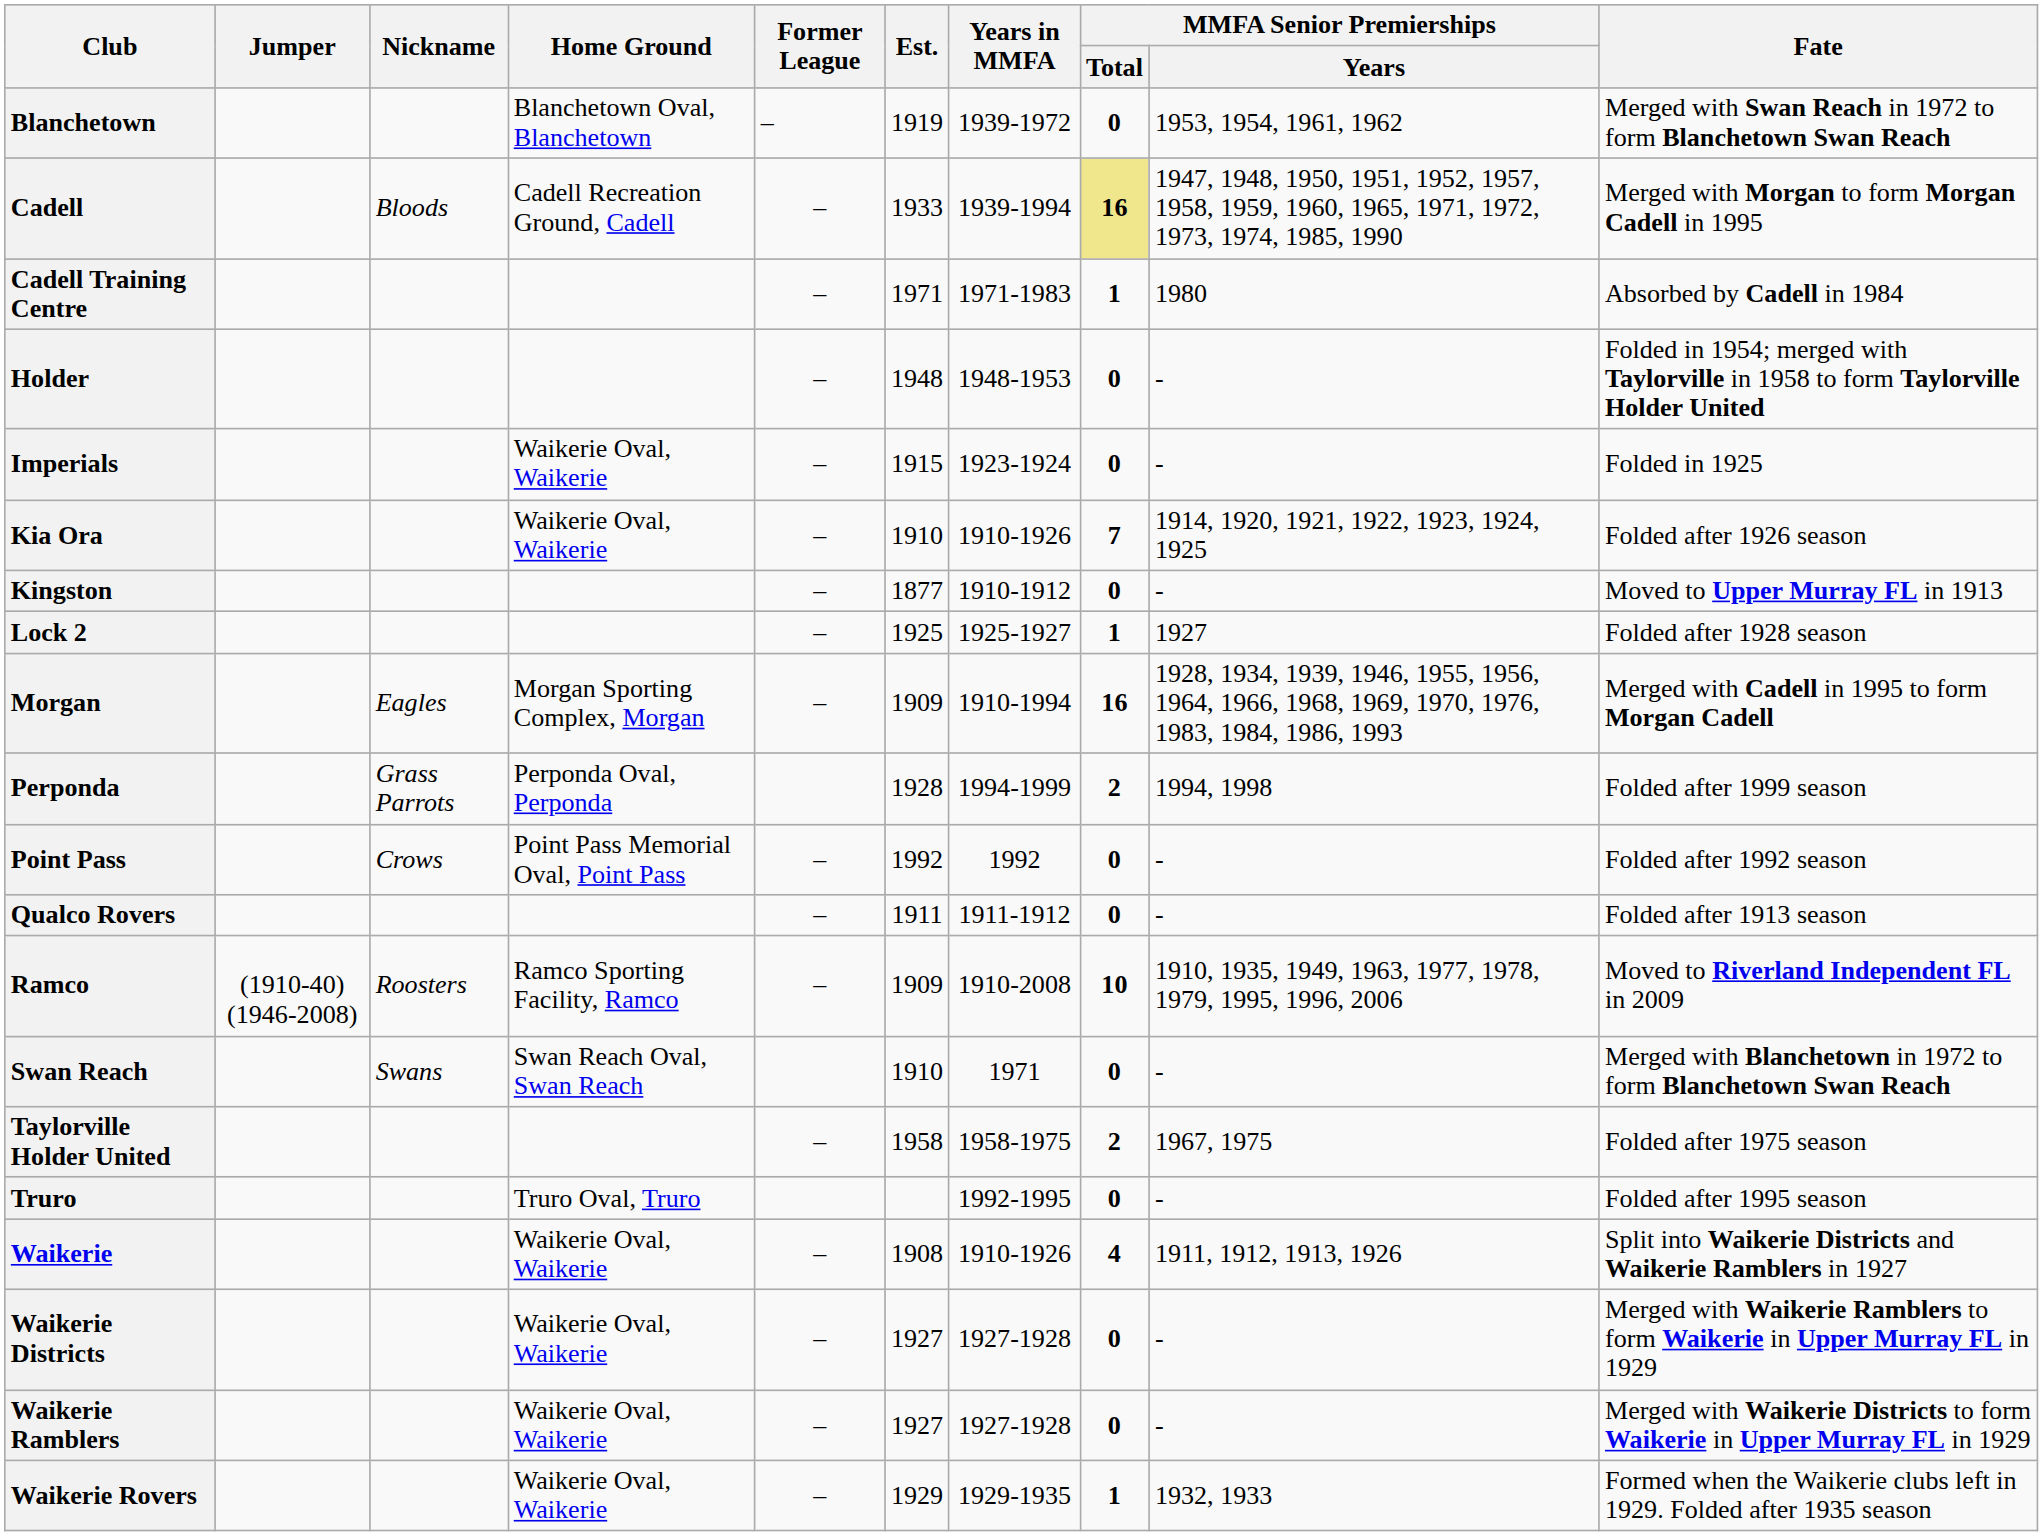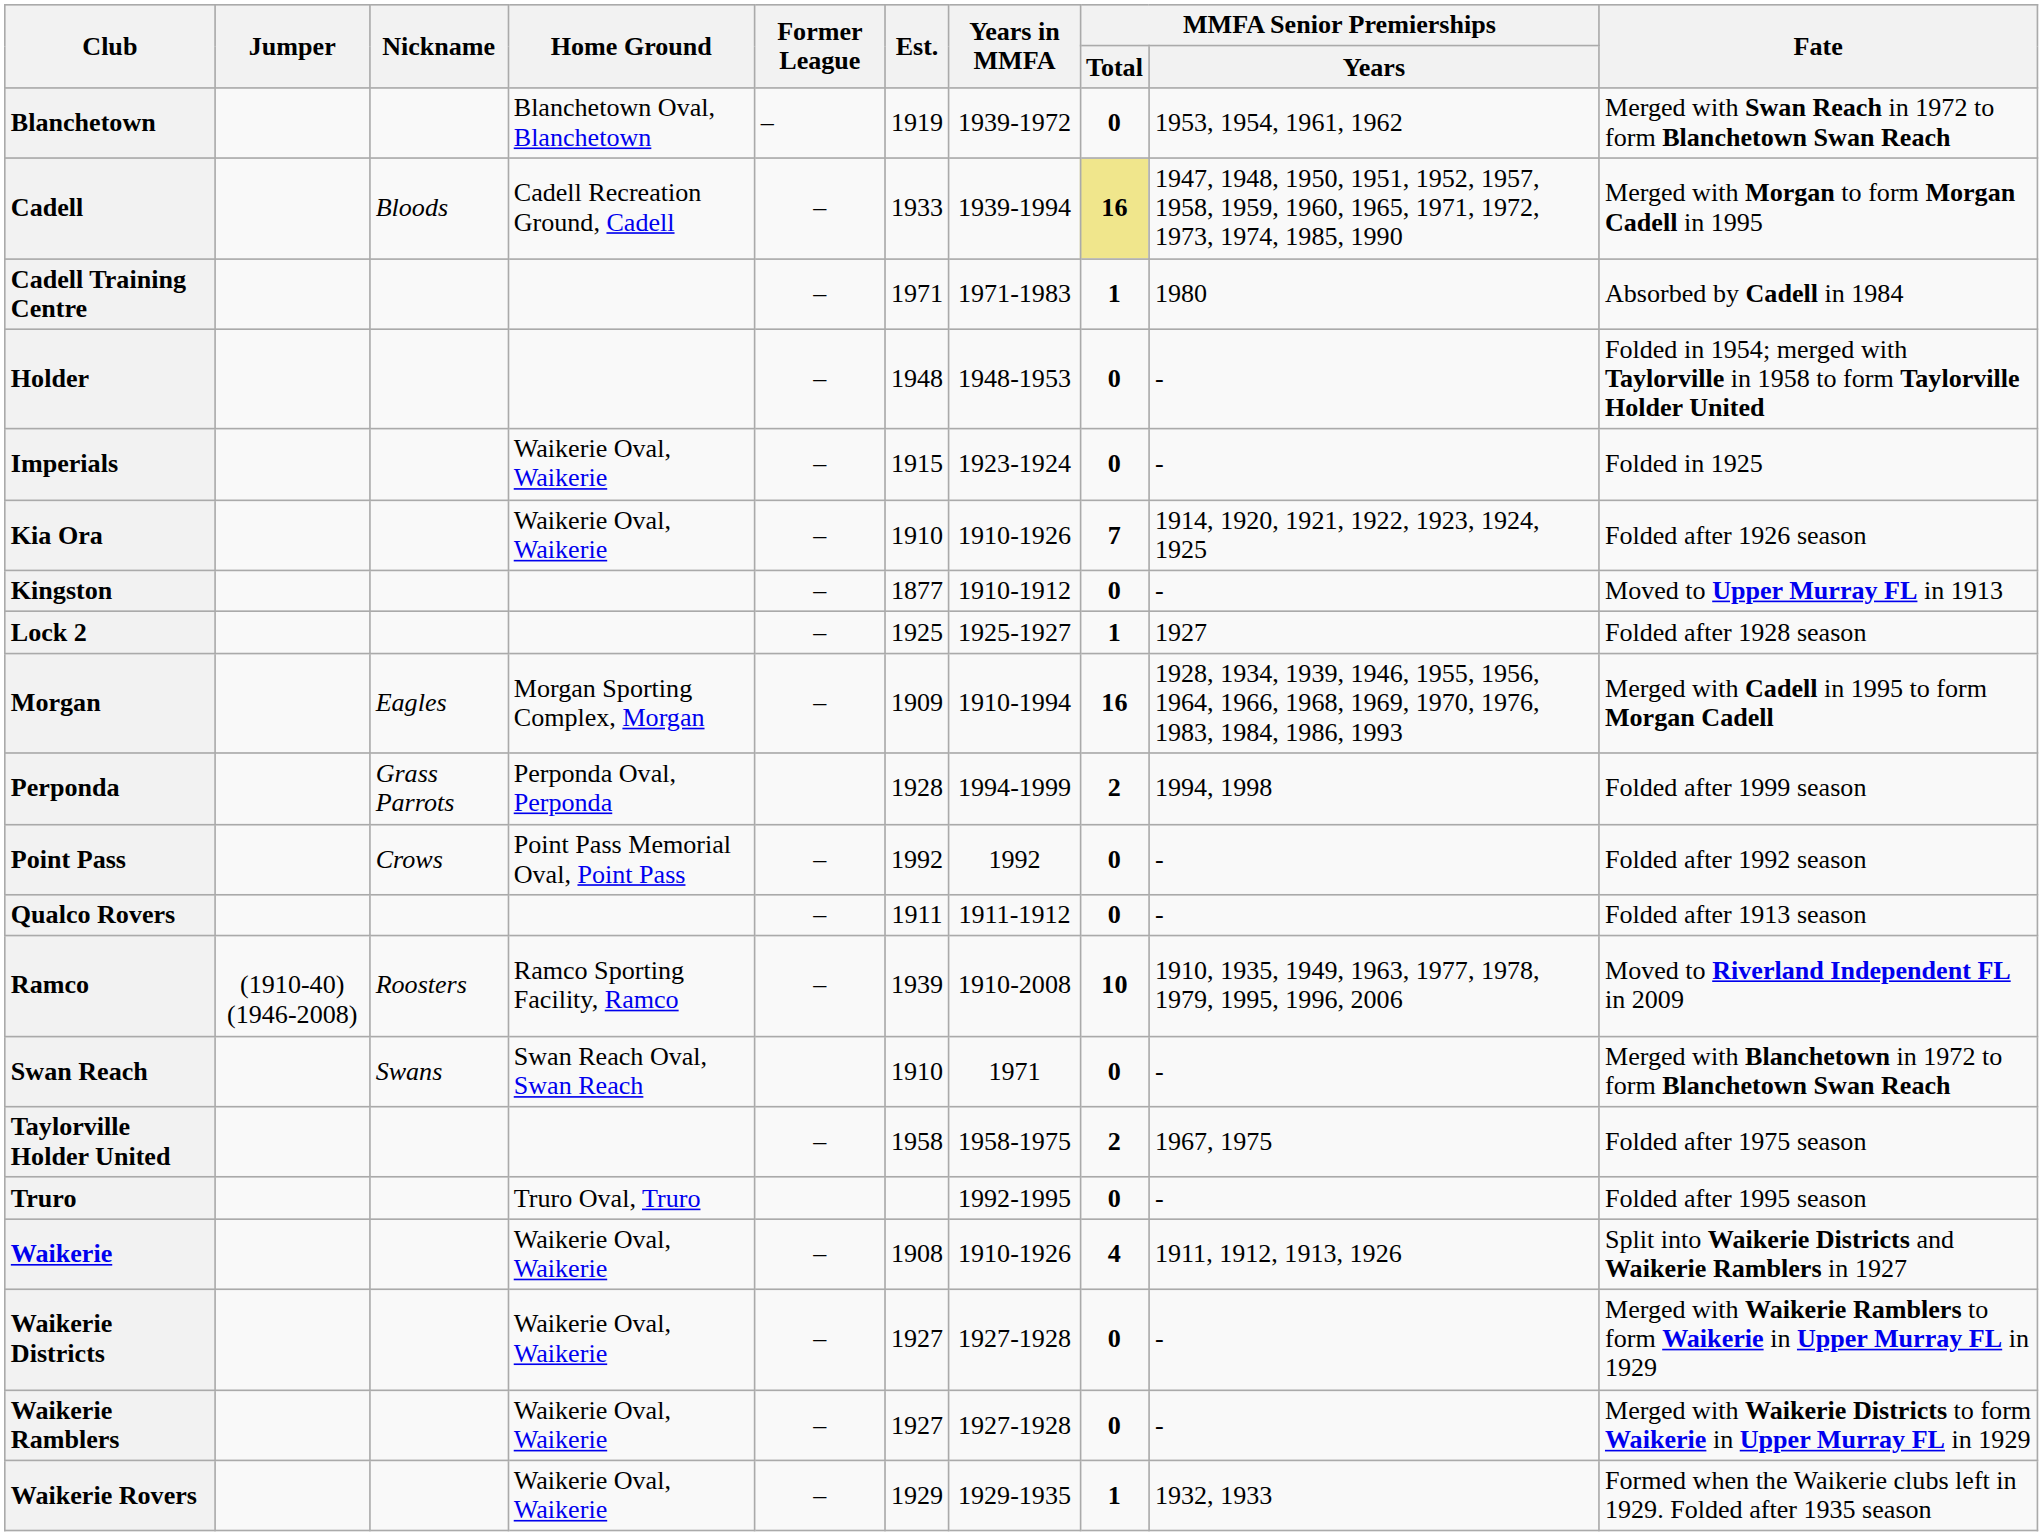 <table class="wikitable sortable">
 <tr>
 <th rowspan="2">Club</th>
 <th rowspan="2">Jumper</th>
 <th rowspan="2">Nickname</th>
 <th rowspan="2">Home Ground</th>
 <th rowspan="2">Former League</th>
 <th rowspan="2">Est.</th>
 <th rowspan="2">Years in MMFA</th>
 <th colspan="2">MMFA Senior Premierships</th>
 <th rowspan="2">Fate</th>
 </tr>
 <tr>
 <th>Total</th>
 <th>Years</th>
 </tr>
 <tr>
 <th style="text-align:left">Blanchetown</th>
 <td align="center"></td>
 <td></td>
 <td>Blanchetown Oval, <a href='#'>Blanchetown</a></td>
 <td>–</td>
 <td align="center">1919</td>
 <td align="center">1939-1972</td>
 <td align="center"><strong>0</strong></td>
 <td>1953, 1954, 1961, 1962</td>
 <td>Merged with <strong>Swan Reach</strong> in 1972 to form <strong>Blanchetown Swan Reach</strong></td>
 </tr>
 <tr>
 <th style="text-align:left">Cadell</th>
 <td align="center"></td>
 <td><em>Bloods</em></td>
 <td>Cadell Recreation Ground, <a href='#'>Cadell</a></td>
 <td align="center">–</td>
 <td align="center">1933</td>
 <td align="center">1939-1994</td>
 <td align="center" style="background: khaki;"><strong>16</strong></td>
 <td>1947, 1948, 1950, 1951, 1952, 1957, 1958, 1959, 1960, 1965, 1971, 1972, 1973, 1974, 1985, 1990</td>
 <td>Merged with <strong>Morgan</strong> to form <strong>Morgan Cadell</strong> in 1995</td>
 </tr>
 <tr>
 <th style="text-align:left">Cadell Training Centre</th>
 <td align="center"></td>
 <td></td>
 <td></td>
 <td align="center">–</td>
 <td align="center">1971</td>
 <td align="center">1971-1983</td>
 <td align="center"><strong>1</strong></td>
 <td>1980</td>
 <td>Absorbed by <strong>Cadell</strong> in 1984</td>
 </tr>
 <tr>
 <th style="text-align:left">Holder</th>
 <td></td>
 <td></td>
 <td></td>
 <td align="center">–</td>
 <td align="center">1948</td>
 <td align="center">1948-1953</td>
 <td align="center"><strong>0</strong></td>
 <td>-</td>
 <td>Folded in 1954; merged with <strong>Taylorville</strong> in 1958 to form <strong>Taylorville Holder United</strong></td>
 </tr>
 <tr>
 <th style="text-align:left">Imperials</th>
 <td align="center"></td>
 <td></td>
 <td>Waikerie Oval, <a href='#'>Waikerie</a></td>
 <td align="center">–</td>
 <td align="center">1915</td>
 <td align="center">1923-1924</td>
 <td align="center"><strong>0</strong></td>
 <td>-</td>
 <td>Folded in 1925</td>
 </tr>
 <tr>
 <th style="text-align:left">Kia Ora</th>
 <td></td>
 <td></td>
 <td>Waikerie Oval, <a href='#'>Waikerie</a></td>
 <td align="center">–</td>
 <td align="center">1910</td>
 <td align="center">1910-1926</td>
 <td align="center"><strong>7</strong></td>
 <td>1914, 1920, 1921, 1922, 1923, 1924, 1925</td>
 <td>Folded after 1926 season</td>
 </tr>
 <tr>
 <th style="text-align:left">Kingston</th>
 <td align="center"></td>
 <td></td>
 <td></td>
 <td align="center">–</td>
 <td align="center">1877</td>
 <td align="center">1910-1912</td>
 <td align="center"><strong>0</strong></td>
 <td>-</td>
 <td>Moved to <strong><a href='#'>Upper Murray FL</a></strong> in 1913</td>
 </tr>
 <tr>
 <th style="text-align:left">Lock 2</th>
 <td align="center"></td>
 <td></td>
 <td></td>
 <td align="center">–</td>
 <td align="center">1925</td>
 <td align="center">1925-1927</td>
 <td align="center"><strong>1</strong></td>
 <td>1927</td>
 <td>Folded after 1928 season</td>
 </tr>
 <tr>
 <th style="text-align:left">Morgan</th>
 <td align="center"></td>
 <td><em>Eagles</em></td>
 <td>Morgan Sporting Complex, <a href='#'>Morgan</a></td>
 <td align="center">–</td>
 <td align="center">1909</td>
 <td align="center">1910-1994</td>
 <td align="center"><strong>16</strong></td>
 <td>1928, 1934, 1939, 1946, 1955, 1956, 1964, 1966, 1968, 1969, 1970, 1976, 1983, 1984, 1986, 1993</td>
 <td>Merged with <strong>Cadell</strong> in 1995 to form <strong>Morgan Cadell</strong></td>
 </tr>
 <tr>
 <th style="text-align:left">Perponda</th>
 <td></td>
 <td><em>Grass Parrots</em></td>
 <td>Perponda Oval, <a href='#'>Perponda</a></td>
 <td align="center"></td>
 <td align="center">1928</td>
 <td align="center">1994-1999</td>
 <td align="center"><strong>2</strong></td>
 <td>1994, 1998</td>
 <td>Folded after 1999 season</td>
 </tr>
 <tr>
 <th style="text-align:left">Point Pass</th>
 <td></td>
 <td><em>Crows</em></td>
 <td>Point Pass Memorial Oval, <a href='#'>Point Pass</a></td>
 <td align="center">–</td>
 <td align="center">1992</td>
 <td align="center">1992</td>
 <td align="center"><strong>0</strong></td>
 <td>-</td>
 <td>Folded after 1992 season</td>
 </tr>
 <tr>
 <th style="text-align:left">Qualco Rovers</th>
 <td></td>
 <td></td>
 <td></td>
 <td align="center">–</td>
 <td align="center">1911</td>
 <td align="center">1911-1912</td>
 <td align="center"><strong>0</strong></td>
 <td>-</td>
 <td>Folded after 1913 season</td>
 </tr>
 <tr>
 <th style="text-align:left">Ramco</th>
 <td align="center"><br>(1910-40)(1946-2008)</td>
 <td><em>Roosters</em></td>
 <td>Ramco Sporting Facility, <a href='#'>Ramco</a></td>
 <td align="center">–</td>
-<td align="center">1909</td>
+<td align="center">1939</td>
 <td align="center">1910-2008</td>
 <td align="center"><strong>10</strong></td>
 <td>1910, 1935, 1949, 1963, 1977, 1978, 1979, 1995, 1996, 2006</td>
 <td>Moved to <a href='#'><strong>Riverland Independent FL</strong></a> in 2009</td>
 </tr>
 <tr>
 <th style="text-align:left">Swan Reach</th>
 <td></td>
 <td><em>Swans</em></td>
 <td>Swan Reach Oval, <a href='#'>Swan Reach</a></td>
 <td align="center"></td>
 <td align="center">1910</td>
 <td align="center">1971</td>
 <td align="center"><strong>0</strong></td>
 <td>-</td>
 <td>Merged with <strong>Blanchetown</strong> in 1972 to form <strong>Blanchetown Swan Reach</strong></td>
 </tr>
 <tr>
 <th style="text-align:left">Taylorville Holder United</th>
 <td align="center"></td>
 <td></td>
 <td></td>
 <td align="center">–</td>
 <td align="center">1958</td>
 <td align="center">1958-1975</td>
 <td align="center"><strong>2</strong></td>
 <td>1967, 1975</td>
 <td>Folded after 1975 season</td>
 </tr>
 <tr>
 <th style="text-align:left">Truro</th>
 <td align="center"></td>
 <td></td>
 <td>Truro Oval, <a href='#'>Truro</a></td>
 <td align="center"></td>
 <td align="center"></td>
 <td align="center">1992-1995</td>
 <td align="center"><strong>0</strong></td>
 <td>-</td>
 <td>Folded after 1995 season</td>
 </tr>
 <tr>
 <th style="text-align:left"><a href='#'>Waikerie</a></th>
 <td align="center"></td>
 <td></td>
 <td>Waikerie Oval, <a href='#'>Waikerie</a></td>
 <td align="center">–</td>
 <td align="center">1908</td>
 <td align="center">1910-1926</td>
 <td align="center"><strong>4</strong></td>
 <td>1911, 1912, 1913, 1926</td>
 <td>Split into <strong>Waikerie Districts</strong> and <strong>Waikerie Ramblers</strong> in 1927</td>
 </tr>
 <tr>
 <th style="text-align:left">Waikerie Districts</th>
 <td align="center"></td>
 <td></td>
 <td>Waikerie Oval, <a href='#'>Waikerie</a></td>
 <td align="center">–</td>
 <td align="center">1927</td>
 <td align="center">1927-1928</td>
 <td align="center"><strong>0</strong></td>
 <td>-</td>
 <td>Merged with <strong>Waikerie Ramblers</strong> to form <strong><a href='#'>Waikerie</a></strong> in <a href='#'><strong>Upper Murray FL</strong></a> in 1929</td>
 </tr>
 <tr>
 <th style="text-align:left">Waikerie Ramblers</th>
 <td align="center"></td>
 <td></td>
 <td>Waikerie Oval, <a href='#'>Waikerie</a></td>
 <td align="center">–</td>
 <td align="center">1927</td>
 <td align="center">1927-1928</td>
 <td align="center"><strong>0</strong></td>
 <td>-</td>
 <td>Merged with <strong>Waikerie Districts</strong> to form <a href='#'><strong>Waikerie</strong></a> in <a href='#'><strong>Upper Murray FL</strong></a> in 1929</td>
 </tr>
 <tr>
 <th style="text-align:left">Waikerie Rovers</th>
 <td align="center"></td>
 <td></td>
 <td>Waikerie Oval, <a href='#'>Waikerie</a></td>
 <td align="center">–</td>
 <td align="center">1929</td>
 <td align="center">1929-1935</td>
 <td align="center"><strong>1</strong></td>
 <td>1932, 1933</td>
 <td>Formed when the Waikerie clubs left in 1929. Folded after 1935 season</td>
 </tr>
 </table>
